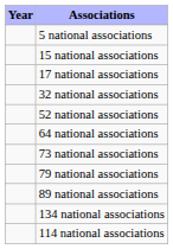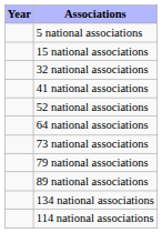 <table class="wikitable">
 <tr>
 <th style="background-color:#B3B7FF;">Year</th>
 <th style="background-color:#B3B7FF;">Associations</th>
 </tr>
 <tr>
 <td></td>
 <td><div>5 national associations </div></td>
 </tr>
 <tr>
 <td></td>
 <td><div>15 national associations </div></td>
 </tr>
 <tr>
 <td></td>
-<td><div>17 national associations </div></td>
+<td><div>32 national associations </div></td>
 </tr>
 <tr>
 <td></td>
-<td><div>32 national associations </div></td>
+<td><div>41 national associations </div></td>
 </tr>
 <tr>
 <td></td>
 <td><div>52 national associations </div></td>
 </tr>
 <tr>
 <td></td>
 <td><div>64 national associations </div></td>
 </tr>
 <tr>
 <td></td>
 <td><div>73 national associations </div></td>
 </tr>
 <tr>
 <td></td>
 <td><div>79 national associations </div></td>
 </tr>
 <tr>
 <td></td>
 <td><div>89 national associations </div></td>
 </tr>
 <tr>
 <td></td>
 <td><div>134 national associations </div></td>
 </tr>
 <tr>
 <td></td>
 <td><div>114 national associations </div></td>
 </tr>
 </table>
